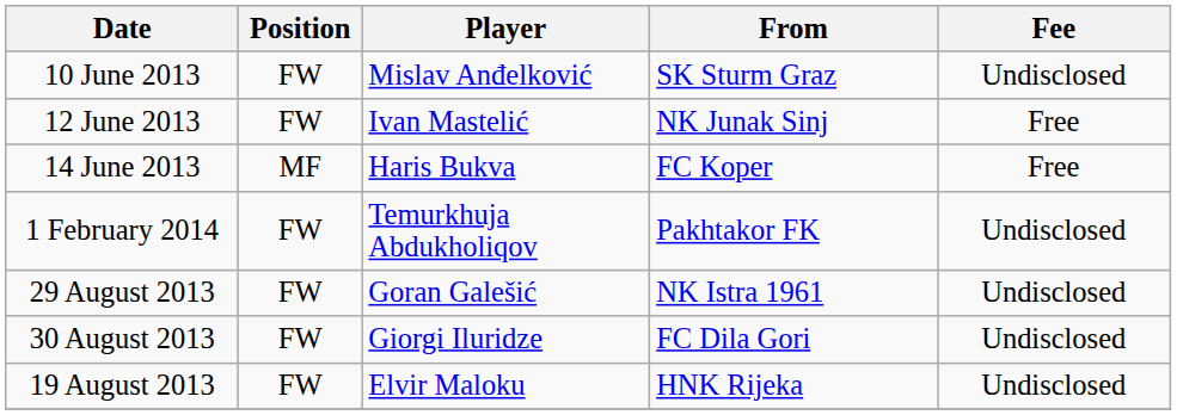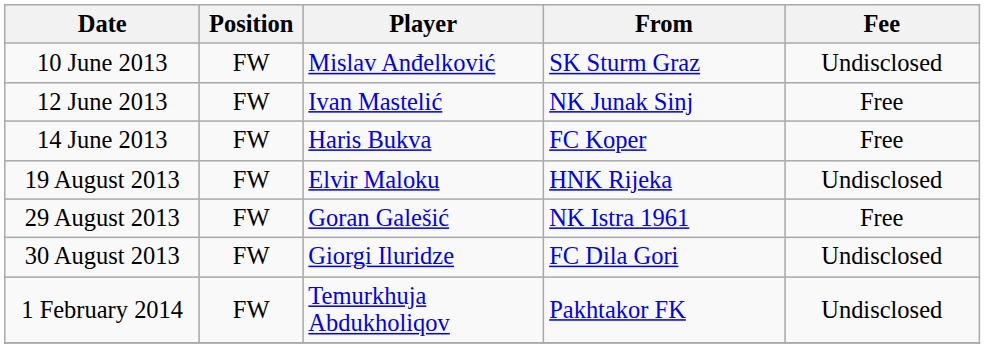 <table class="wikitable" style="text-align: center;">
 <tr>
 <th width=120>Date</th>
 <th width=60>Position</th>
 <th width=150>Player</th>
 <th width=150>From</th>
 <th width=120>Fee</th>
 </tr>
 <tr>
 <td>10 June 2013</td>
 <td>FW</td>
 <td style="text-align:left;"> <a href='#'>Mislav Anđelković</a></td>
 <td style="text-align:left;"><a href='#'>SK Sturm Graz</a></td>
 <td>Undisclosed</td>
 </tr>
 <tr>
 <td>12 June 2013</td>
 <td>FW</td>
 <td style="text-align:left;"> <a href='#'>Ivan Mastelić</a></td>
 <td style="text-align:left;"><a href='#'>NK Junak Sinj</a></td>
 <td>Free</td>
 </tr>
 <tr>
 <td>14 June 2013</td>
-<td>MF</td>
+<td>FW</td>
 <td style="text-align:left;"> <a href='#'>Haris Bukva</a></td>
 <td style="text-align:left;"><a href='#'>FC Koper</a></td>
 <td>Free</td>
+</tr>
+<tr>
+<td>19 August 2013</td>
+<td>FW</td>
+<td style="text-align:left;"> <a href='#'>Elvir Maloku</a></td>
+<td style="text-align:left;"><a href='#'>HNK Rijeka</a></td>
+<td>Undisclosed</td>
+</tr>
+<tr>
+<td>29 August 2013</td>
+<td>FW</td>
+<td style="text-align:left;"> <a href='#'>Goran Galešić</a></td>
+<td style="text-align:left;"><a href='#'>NK Istra 1961</a></td>
+<td>Free</td>
+</tr>
+<tr>
+<td>30 August 2013</td>
+<td>FW</td>
+<td style="text-align:left;"> <a href='#'>Giorgi Iluridze</a></td>
+<td style="text-align:left;"><a href='#'>FC Dila Gori</a></td>
+<td>Undisclosed</td>
 </tr>
 <tr>
 <td>1 February 2014</td>
 <td>FW</td>
 <td style="text-align:left;"> <a href='#'>Temurkhuja Abdukholiqov</a></td>
 <td style="text-align:left;"><a href='#'>Pakhtakor FK</a></td>
 <td>Undisclosed</td>
 </tr>
 <tr>
-<td>29 August 2013</td>
-<td>FW</td>
-<td style="text-align:left;"> <a href='#'>Goran Galešić</a></td>
-<td style="text-align:left;"><a href='#'>NK Istra 1961</a></td>
-<td>Undisclosed</td>
-</tr>
-<tr>
-<td>30 August 2013</td>
-<td>FW</td>
-<td style="text-align:left;"> <a href='#'>Giorgi Iluridze</a></td>
-<td style="text-align:left;"><a href='#'>FC Dila Gori</a></td>
-<td>Undisclosed</td>
-</tr>
-<tr>
-<td>19 August 2013</td>
-<td>FW</td>
-<td style="text-align:left;"> <a href='#'>Elvir Maloku</a></td>
-<td style="text-align:left;"><a href='#'>HNK Rijeka</a></td>
-<td>Undisclosed</td>
-</tr>
-<tr>
 </tr>
 </table>
